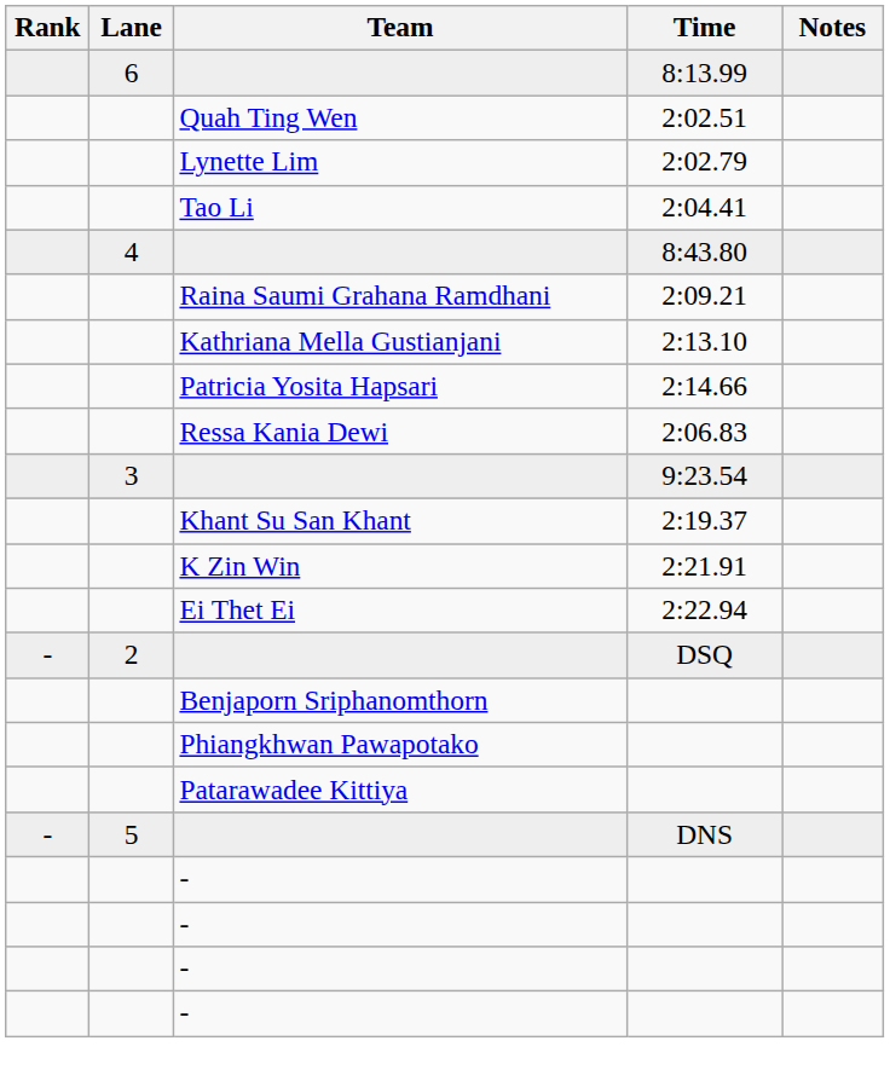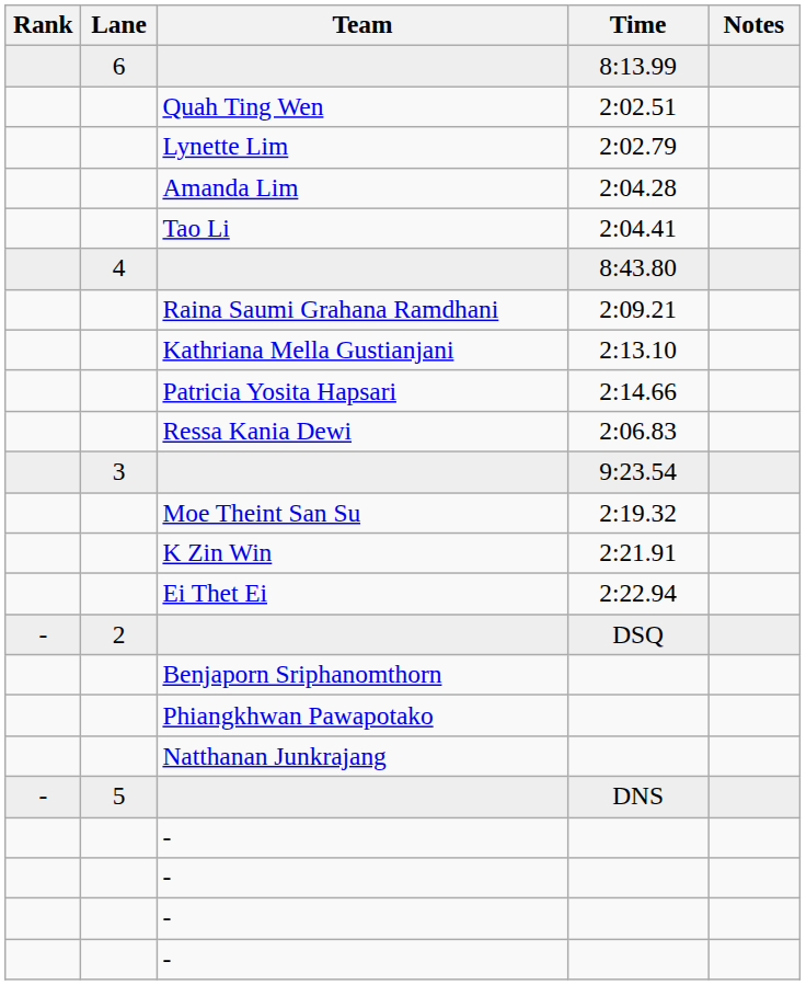 <table class="wikitable" style="text-align:center">
 <tr>
 <th width=40>Rank</th>
 <th width=40>Lane</th>
 <th width=250>Team</th>
 <th width=80>Time</th>
 <th width=50>Notes</th>
 </tr>
 <tr bgcolor=eeeeee>
 <td></td>
 <td>6</td>
 <td align=left></td>
 <td>8:13.99</td>
 <td></td>
 </tr>
 <tr>
 <td></td>
 <td></td>
 <td align=left><a href='#'>Quah Ting Wen</a></td>
 <td>2:02.51</td>
 <td></td>
 </tr>
 <tr>
 <td></td>
 <td></td>
 <td align=left><a href='#'>Lynette Lim</a></td>
 <td>2:02.79</td>
+<td></td>
+</tr>
+<tr>
+<td></td>
+<td></td>
+<td align=left><a href='#'>Amanda Lim</a></td>
+<td>2:04.28</td>
 <td></td>
 </tr>
 <tr>
 <td></td>
 <td></td>
 <td align=left><a href='#'>Tao Li</a></td>
 <td>2:04.41</td>
 <td></td>
 </tr>
 <tr bgcolor=eeeeee>
 <td></td>
 <td>4</td>
 <td align=left></td>
 <td>8:43.80</td>
 <td></td>
 </tr>
 <tr>
 <td></td>
 <td></td>
 <td align=left><a href='#'>Raina Saumi Grahana Ramdhani</a></td>
 <td>2:09.21</td>
 <td></td>
 </tr>
 <tr>
 <td></td>
 <td></td>
 <td align=left><a href='#'>Kathriana Mella Gustianjani</a></td>
 <td>2:13.10</td>
 <td></td>
 </tr>
 <tr>
 <td></td>
 <td></td>
 <td align=left><a href='#'>Patricia Yosita Hapsari</a></td>
 <td>2:14.66</td>
 <td></td>
 </tr>
 <tr>
 <td></td>
 <td></td>
 <td align=left><a href='#'>Ressa Kania Dewi</a></td>
 <td>2:06.83</td>
 <td></td>
 </tr>
 <tr bgcolor=eeeeee>
 <td></td>
 <td>3</td>
 <td align=left></td>
 <td>9:23.54</td>
 <td></td>
 </tr>
 <tr>
 <td></td>
 <td></td>
-<td align=left><a href='#'>Khant Su San Khant</a></td>
-<td>2:19.37</td>
+<td align=left><a href='#'>Moe Theint San Su</a></td>
+<td>2:19.32</td>
 <td></td>
 </tr>
 <tr>
 <td></td>
 <td></td>
 <td align=left><a href='#'>K Zin Win</a></td>
 <td>2:21.91</td>
 <td></td>
 </tr>
 <tr>
 <td></td>
 <td></td>
 <td align=left><a href='#'>Ei Thet Ei</a></td>
 <td>2:22.94</td>
 <td></td>
 </tr>
 <tr bgcolor=eeeeee>
 <td>-</td>
 <td>2</td>
 <td align=left></td>
 <td>DSQ</td>
 <td></td>
 </tr>
 <tr>
 <td></td>
 <td></td>
 <td align=left><a href='#'>Benjaporn Sriphanomthorn</a></td>
 <td></td>
 <td></td>
 </tr>
 <tr>
 <td></td>
 <td></td>
 <td align=left><a href='#'>Phiangkhwan Pawapotako</a></td>
 <td></td>
 <td></td>
 </tr>
 <tr>
 <td></td>
 <td></td>
-<td align=left><a href='#'>Patarawadee Kittiya</a></td>
+<td align=left><a href='#'>Natthanan Junkrajang</a></td>
 <td></td>
 <td></td>
 </tr>
 <tr bgcolor=eeeeee>
 <td>-</td>
 <td>5</td>
 <td align=left></td>
 <td>DNS</td>
 <td></td>
 </tr>
 <tr>
 <td></td>
 <td></td>
 <td align=left>-</td>
 <td></td>
 <td></td>
 </tr>
 <tr>
 <td></td>
 <td></td>
 <td align=left>-</td>
 <td></td>
 <td></td>
 </tr>
 <tr>
 <td></td>
 <td></td>
 <td align=left>-</td>
 <td></td>
 <td></td>
 </tr>
 <tr>
 <td></td>
 <td></td>
 <td align=left>-</td>
 <td></td>
 <td></td>
 </tr>
 </table>
